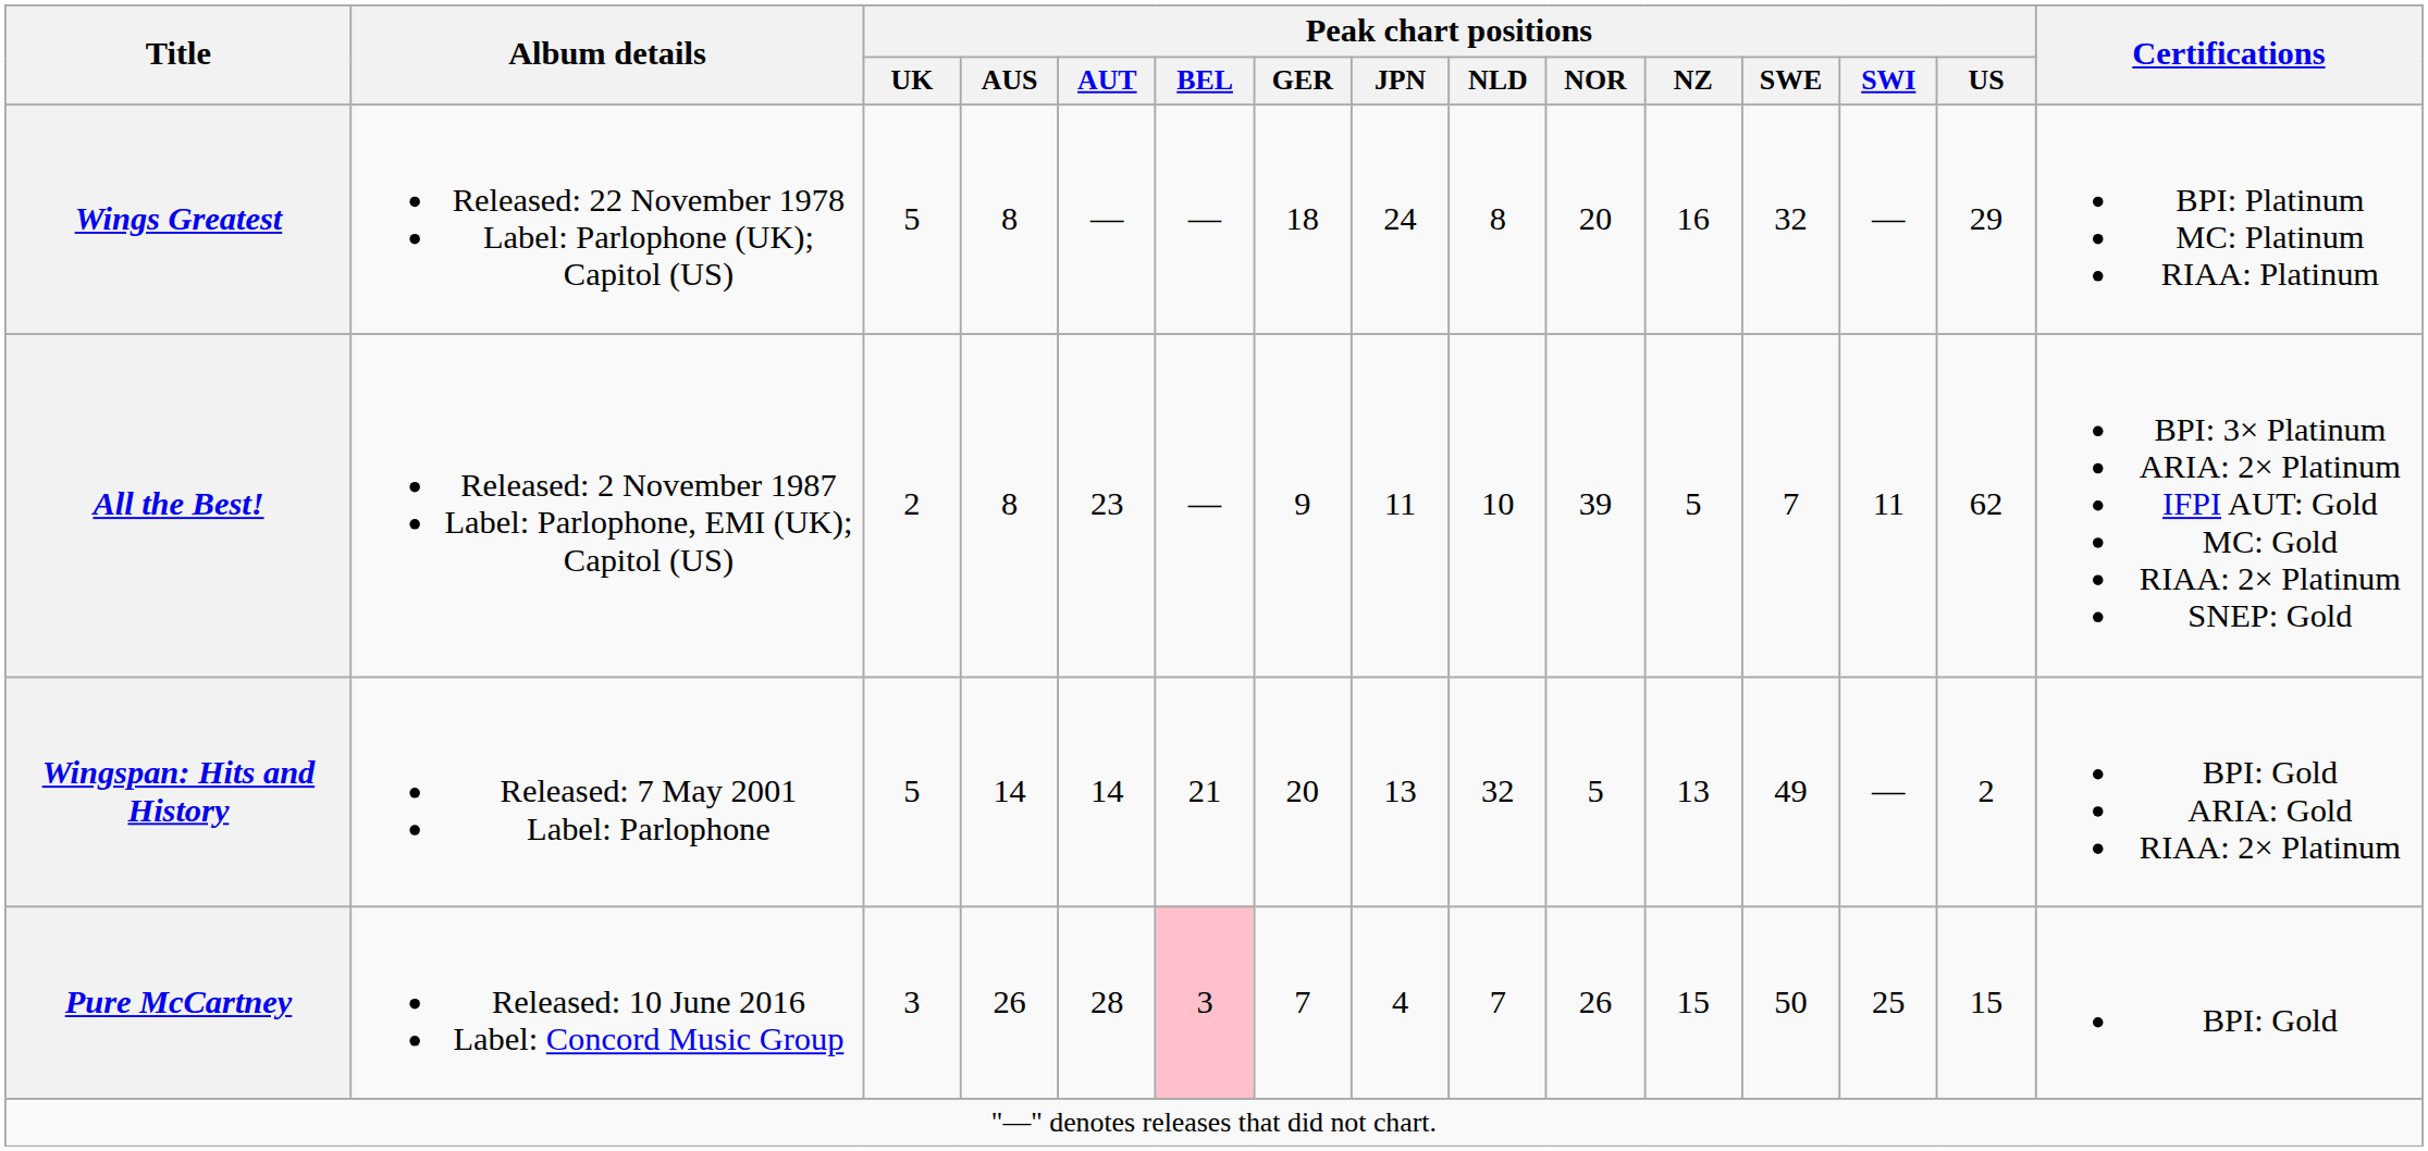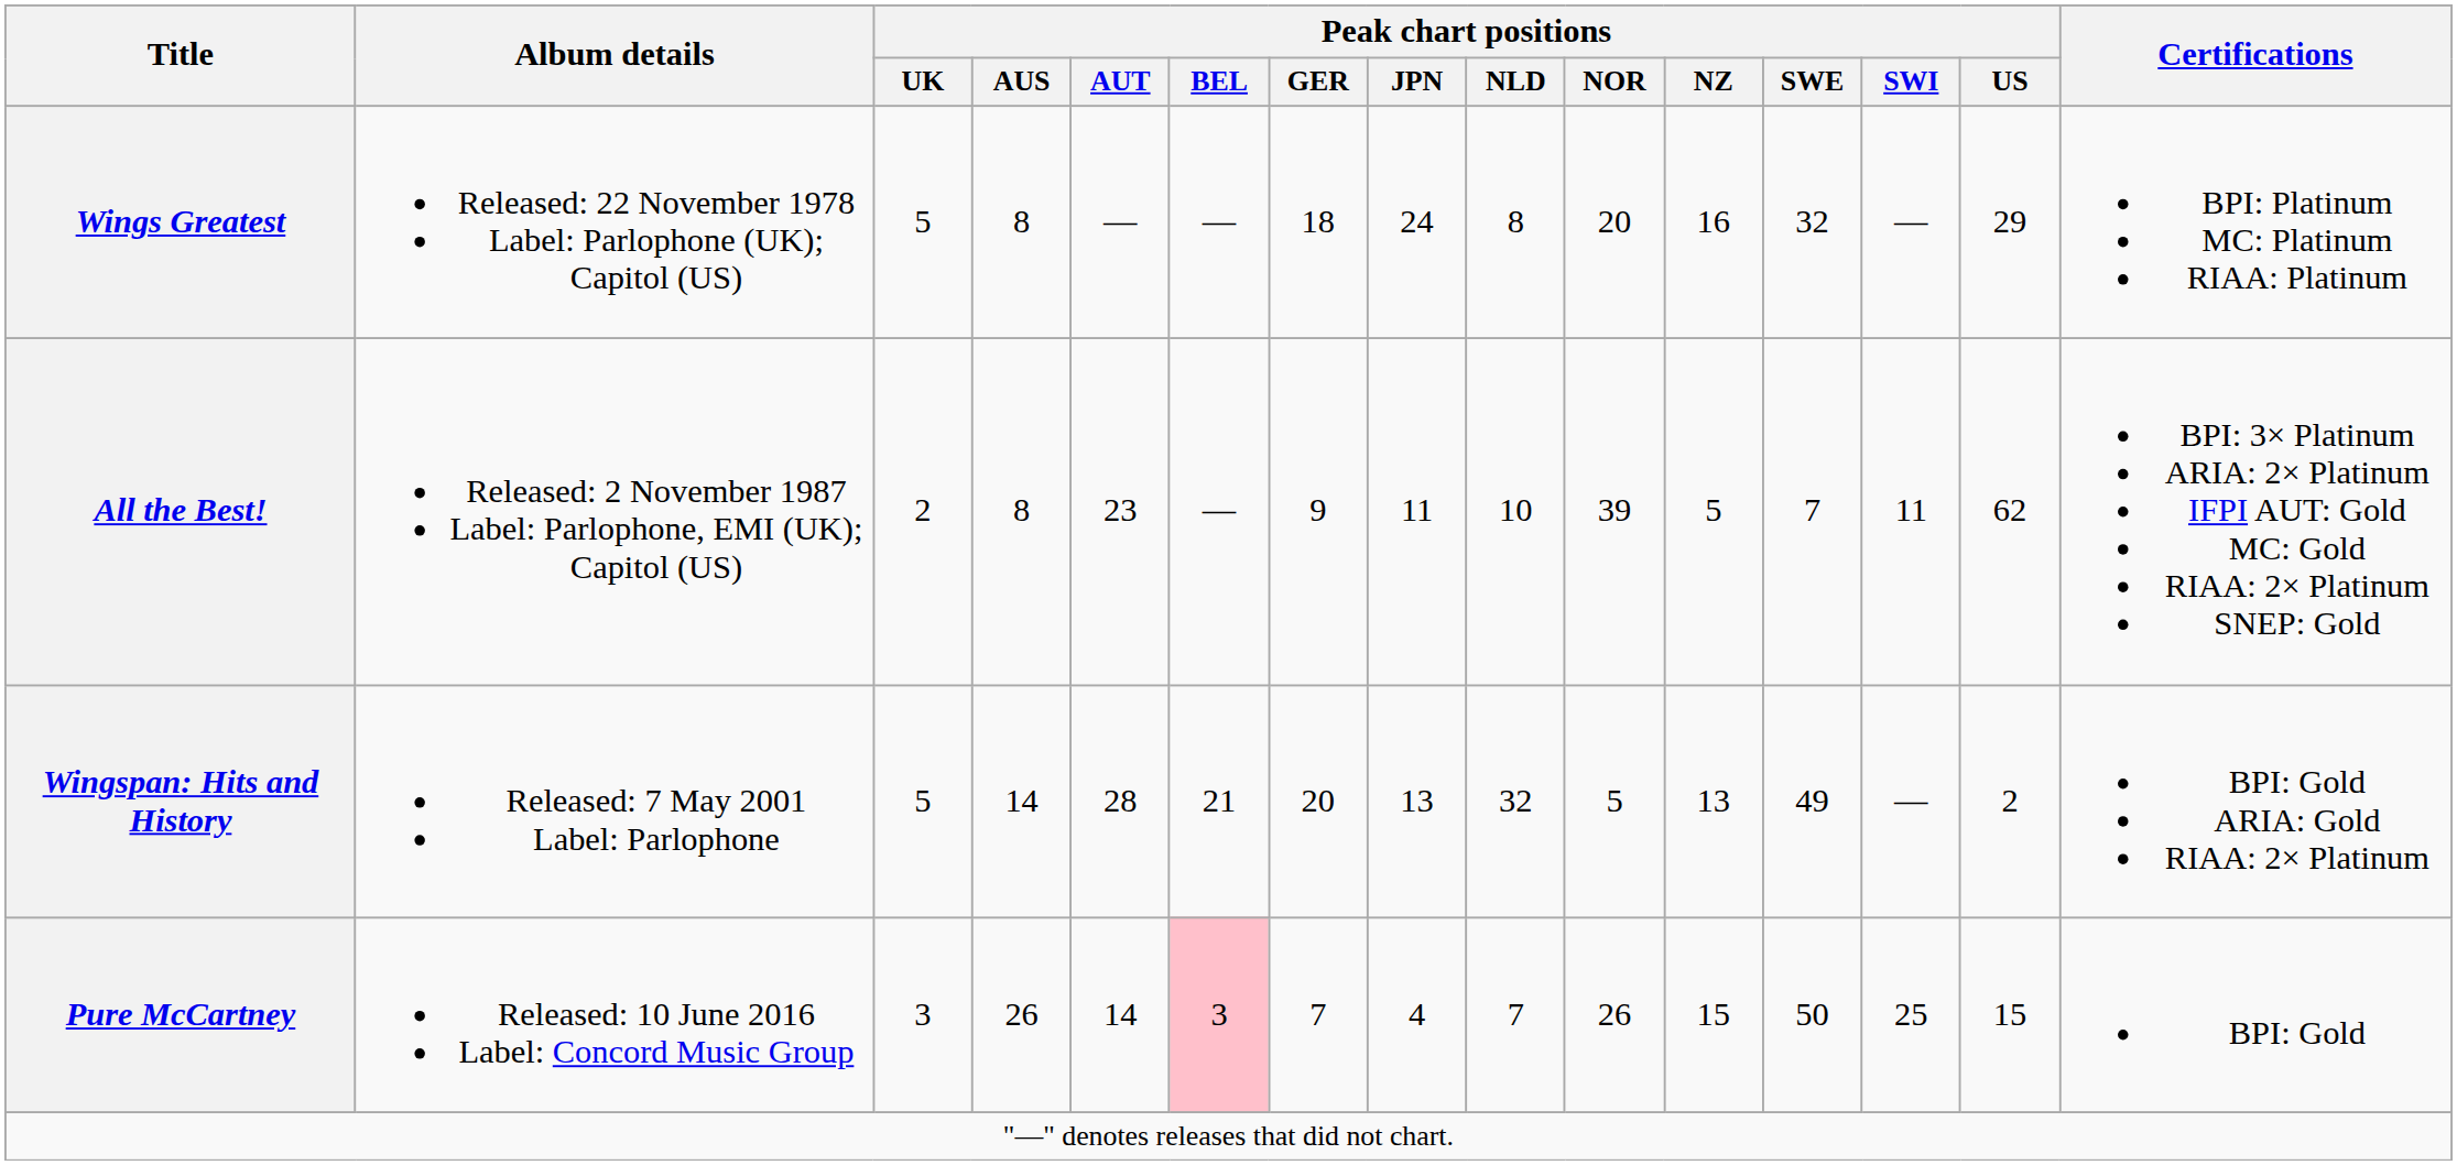 <table class="wikitable plainrowheaders" style="text-align:center">
 <tr>
 <th scope="col" rowspan="2" style="width:10em">Title</th>
 <th scope="col" rowspan="2" style="width:15em">Album details</th>
 <th scope="col" colspan="12">Peak chart positions</th>
 <th scope="col" rowspan="2" style="width:180px;"><a href='#'>Certifications</a><br></th>
 </tr>
 <tr>
 <th style="width:3em;font-size:85%">UK<br></th>
 <th style="width:3em;font-size:85%">AUS<br></th>
 <th style="width:3em;font-size:85%"><a href='#'>AUT</a><br></th>
 <th style="width:3em;font-size:85%"><a href='#'>BEL</a><br></th>
 <th style="width:3em;font-size:85%">GER<br></th>
 <th style="width:3em;font-size:85%">JPN<br></th>
 <th style="width:3em;font-size:85%">NLD<br></th>
 <th style="width:3em;font-size:85%">NOR<br></th>
 <th style="width:3em;font-size:85%">NZ<br></th>
 <th style="width:3em;font-size:85%">SWE<br></th>
 <th style="width:3em;font-size:85%"><a href='#'>SWI</a><br></th>
 <th style="width:3em;font-size:85%">US<br></th>
 </tr>
 <tr>
 <th scope="row"><em><a href='#'>Wings Greatest</a></em><br></th>
 <td><br><ul><li>Released: 22 November 1978</li><li>Label: Parlophone (UK); Capitol (US)</li></ul></td>
 <td>5</td>
 <td>8</td>
 <td>—</td>
 <td>—</td>
 <td>18</td>
 <td>24</td>
 <td>8</td>
 <td>20</td>
 <td>16</td>
 <td>32</td>
 <td>—</td>
 <td>29</td>
 <td><br><ul><li>BPI: Platinum</li><li>MC: Platinum</li><li>RIAA: Platinum</li></ul></td>
 </tr>
 <tr>
 <th scope="row"><em><a href='#'>All the Best!</a></em></th>
 <td><br><ul><li>Released: 2 November 1987</li><li>Label: Parlophone, EMI (UK); Capitol (US)</li></ul></td>
 <td>2</td>
 <td>8</td>
 <td>23</td>
 <td>—</td>
 <td>9</td>
 <td>11</td>
 <td>10</td>
 <td>39</td>
 <td>5</td>
 <td>7</td>
 <td>11</td>
 <td>62</td>
 <td><br><ul><li>BPI: 3× Platinum</li><li>ARIA: 2× Platinum</li><li><a href='#'>IFPI</a> AUT: Gold</li><li>MC: Gold</li><li>RIAA: 2× Platinum</li><li>SNEP: Gold</li></ul></td>
 </tr>
 <tr>
 <th scope="row"><em><a href='#'>Wingspan: Hits and History</a></em></th>
 <td><br><ul><li>Released: 7 May 2001</li><li>Label: Parlophone</li></ul></td>
 <td>5</td>
 <td>14</td>
-<td>14</td>
+<td>28</td>
 <td>21</td>
 <td>20</td>
 <td>13</td>
 <td>32</td>
 <td>5</td>
 <td>13</td>
 <td>49</td>
 <td>—</td>
 <td>2</td>
 <td><br><ul><li>BPI: Gold</li><li>ARIA: Gold</li><li>RIAA: 2× Platinum</li></ul></td>
 </tr>
 <tr>
 <th scope="row"><em><a href='#'>Pure McCartney</a></em></th>
 <td><br><ul><li>Released: 10 June 2016</li><li>Label: <a href='#'>Concord Music Group</a></li></ul></td>
 <td>3</td>
 <td>26</td>
-<td>28</td>
+<td>14</td>
 <td style="background: pink;">3</td>
 <td>7</td>
 <td>4</td>
 <td>7</td>
 <td>26</td>
 <td>15</td>
 <td>50</td>
 <td>25</td>
 <td>15</td>
 <td><br><ul><li>BPI: Gold</li></ul></td>
 </tr>
 <tr>
 <td colspan="15" style="text-align:center; font-size:85%;">"—" denotes releases that did not chart.</td>
 </tr>
 </table>
